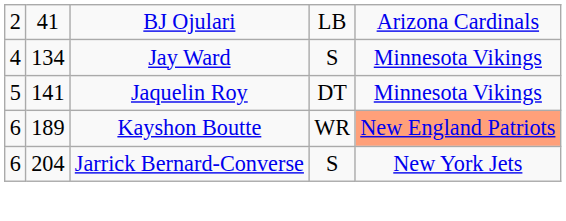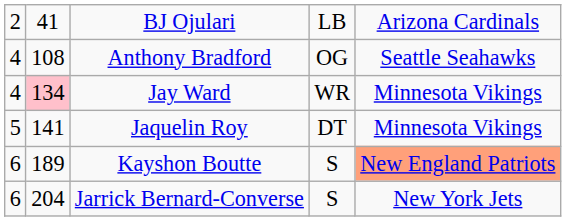 <table class="wikitable" style="text-align:center">
 <tr>
 <td>2</td>
 <td>41</td>
 <td><a href='#'>BJ Ojulari</a></td>
 <td>LB</td>
 <td><a href='#'>Arizona Cardinals</a></td>
 </tr>
 <tr>
 <td>4</td>
-<td>134</td>
+<td>108</td>
+<td><a href='#'>Anthony Bradford</a></td>
+<td>OG</td>
+<td><a href='#'>Seattle Seahawks</a></td>
+</tr>
+<tr>
+<td>4</td>
+<td style="background: pink;">134</td>
 <td><a href='#'>Jay Ward</a></td>
-<td>S</td>
+<td>WR</td>
 <td><a href='#'>Minnesota Vikings</a></td>
 </tr>
 <tr>
 <td>5</td>
 <td>141</td>
 <td><a href='#'>Jaquelin Roy</a></td>
 <td>DT</td>
 <td><a href='#'>Minnesota Vikings</a></td>
 </tr>
 <tr>
 <td>6</td>
 <td>189</td>
 <td><a href='#'>Kayshon Boutte</a></td>
-<td>WR</td>
+<td>S</td>
 <td style="background: lightsalmon;"><a href='#'>New England Patriots</a></td>
 </tr>
 <tr>
 <td>6</td>
 <td>204</td>
 <td><a href='#'>Jarrick Bernard-Converse</a></td>
 <td>S</td>
 <td><a href='#'>New York Jets</a></td>
 </tr>
 </table>
